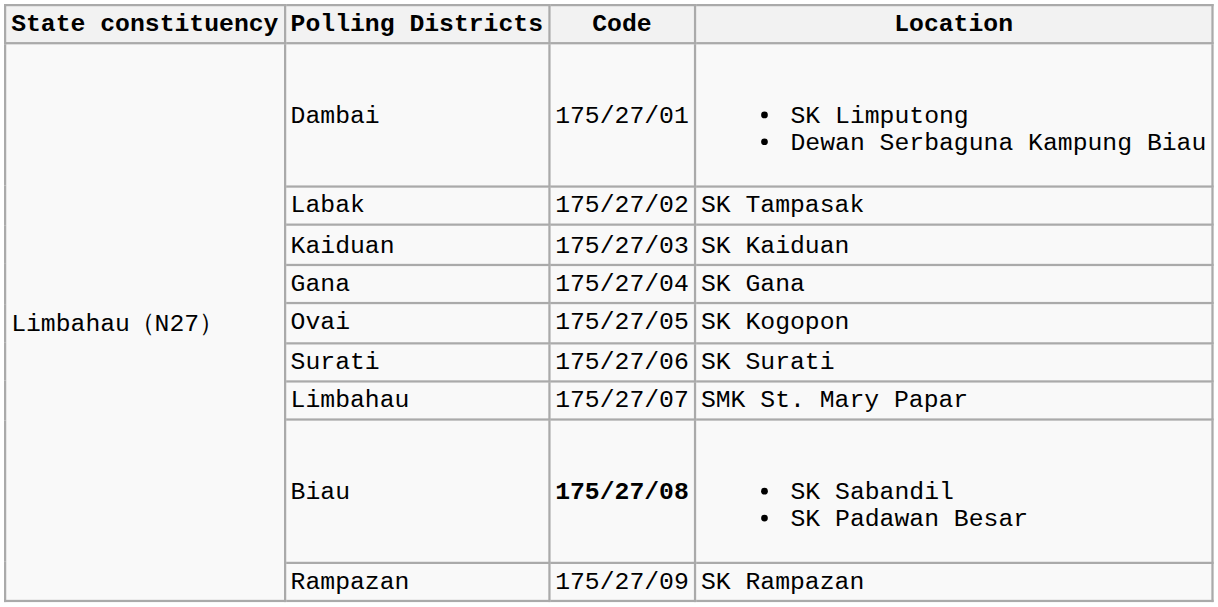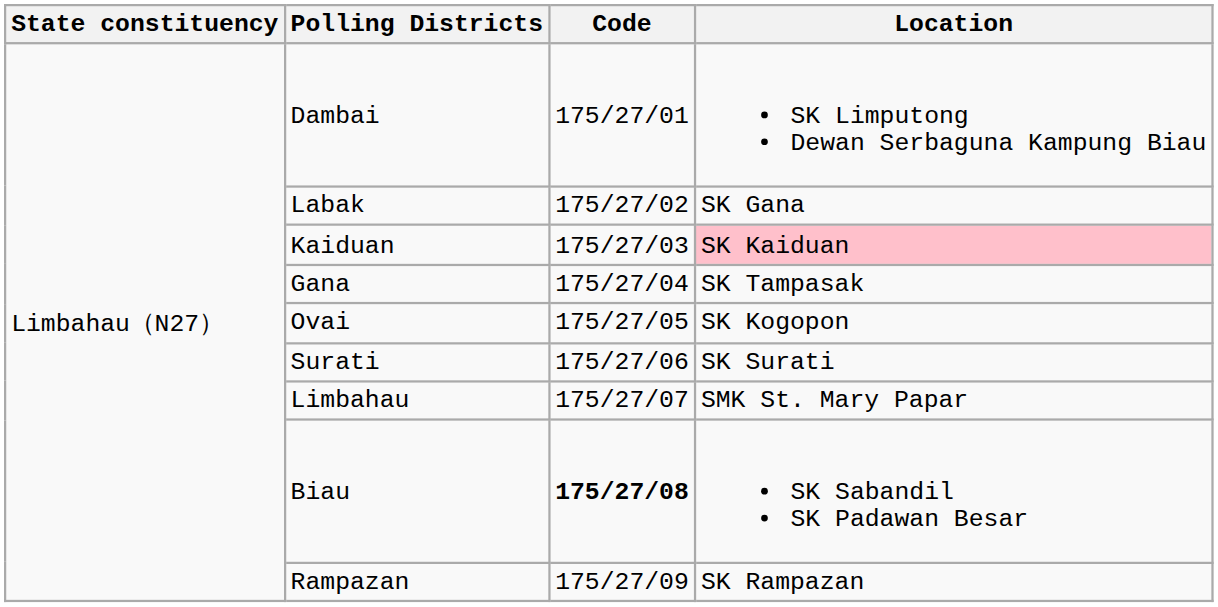 <table class="wikitable sortable mw-collapsible" style="white-space:nowrap;font-size:85%">
 <tr>
 <th>State constituency</th>
 <th>Polling Districts</th>
 <th>Code</th>
 <th>Location</th>
 </tr>
 <tr>
 <td rowspan="9">Limbahau（N27）</td>
 <td>Dambai</td>
 <td>175/27/01</td>
 <td><br><ul><li>SK Limputong</li><li>Dewan Serbaguna Kampung Biau</li></ul></td>
 </tr>
 <tr>
 <td>Labak</td>
 <td>175/27/02</td>
-<td>SK Tampasak</td>
+<td>SK Gana</td>
 </tr>
 <tr>
 <td>Kaiduan</td>
 <td>175/27/03</td>
-<td>SK Kaiduan</td>
+<td style="background: pink;">SK Kaiduan</td>
 </tr>
 <tr>
 <td>Gana</td>
 <td>175/27/04</td>
-<td>SK Gana</td>
+<td>SK Tampasak</td>
 </tr>
 <tr>
 <td>Ovai</td>
 <td>175/27/05</td>
 <td>SK Kogopon</td>
 </tr>
 <tr>
 <td>Surati</td>
 <td>175/27/06</td>
 <td>SK Surati</td>
 </tr>
 <tr>
 <td>Limbahau</td>
 <td>175/27/07</td>
 <td>SMK St. Mary Papar</td>
 </tr>
 <tr>
 <td>Biau</td>
 <td><strong>175/27/08</strong></td>
 <td><br><ul><li>SK Sabandil</li><li>SK Padawan Besar</li></ul></td>
 </tr>
 <tr>
 <td>Rampazan</td>
 <td>175/27/09</td>
 <td>SK Rampazan</td>
 </tr>
 </table>
